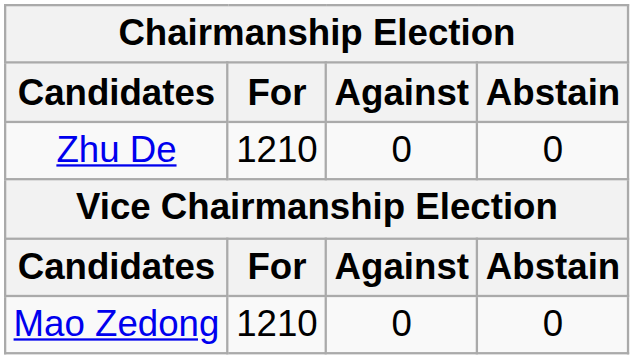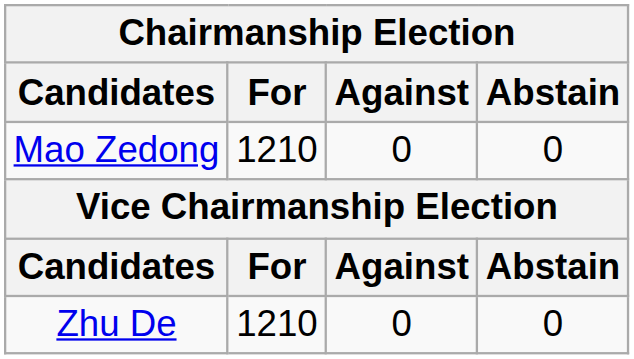 <table class="wikitable" style="text-align: center;">
 <tr>
 <th colspan=4>Chairmanship Election</th>
 </tr>
 <tr>
 <th>Candidates</th>
 <th>For</th>
 <th>Against</th>
 <th>Abstain</th>
 </tr>
 <tr>
-<td><a href='#'>Zhu De</a> </td>
+<td><a href='#'>Mao Zedong</a> </td>
 <td>1210</td>
 <td>0</td>
 <td>0</td>
 </tr>
 <tr>
 <th colspan=4>Vice Chairmanship Election</th>
 </tr>
 <tr>
 <th>Candidates</th>
 <th>For</th>
 <th>Against</th>
 <th>Abstain</th>
 </tr>
 <tr>
-<td><a href='#'>Mao Zedong</a> </td>
+<td><a href='#'>Zhu De</a> </td>
 <td>1210</td>
 <td>0</td>
 <td>0</td>
 </tr>
 </table>
